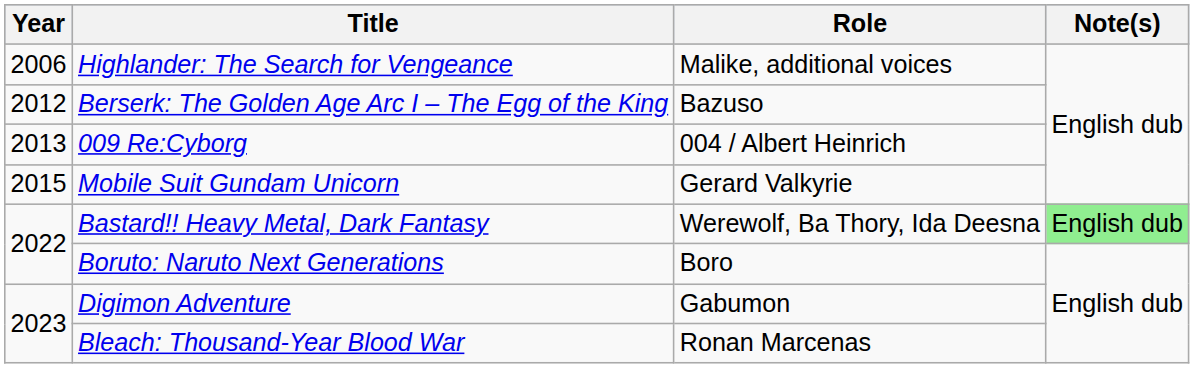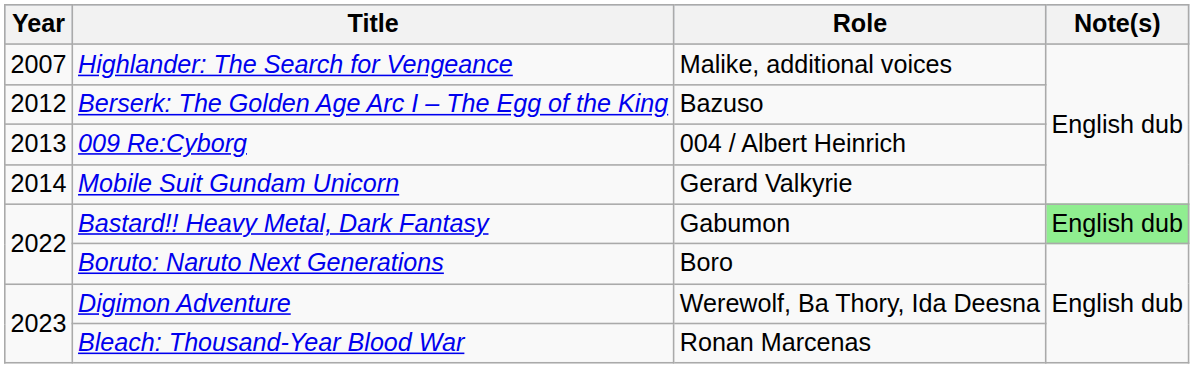 <table class="wikitable">
 <tr style="background:#b0c4de; text-align:center;">
 <th>Year</th>
 <th>Title</th>
 <th>Role</th>
 <th>Note(s)</th>
 </tr>
 <tr>
-<td>2006</td>
+<td>2007</td>
 <td><em><a href='#'>Highlander: The Search for Vengeance</a></em></td>
 <td>Malike, additional voices</td>
 <td rowspan="4">English dub</td>
 </tr>
 <tr>
 <td>2012</td>
 <td><em><a href='#'>Berserk: The Golden Age Arc I – The Egg of the King</a></em></td>
 <td>Bazuso</td>
 </tr>
 <tr>
 <td>2013</td>
 <td><em><a href='#'>009 Re:Cyborg</a></em></td>
 <td>004 / Albert Heinrich</td>
 </tr>
 <tr>
-<td>2015</td>
+<td>2014</td>
 <td><em><a href='#'>Mobile Suit Gundam Unicorn</a></em></td>
 <td>Gerard Valkyrie</td>
 </tr>
 <tr>
 <td rowspan="2">2022</td>
 <td><em><a href='#'>Bastard!! Heavy Metal, Dark Fantasy</a></em></td>
-<td>Werewolf, Ba Thory, Ida Deesna</td>
+<td>Gabumon</td>
 <td style="background: lightgreen;">English dub</td>
 </tr>
 <tr>
 <td><em><a href='#'>Boruto: Naruto Next Generations</a></em></td>
 <td>Boro</td>
 <td rowspan="3">English dub</td>
 </tr>
 <tr>
 <td rowspan="2">2023</td>
 <td><em><a href='#'>Digimon Adventure</a></em></td>
-<td>Gabumon</td>
+<td>Werewolf, Ba Thory, Ida Deesna</td>
 </tr>
 <tr>
 <td><em><a href='#'>Bleach: Thousand-Year Blood War</a></em></td>
 <td>Ronan Marcenas</td>
 </tr>
 </table>
